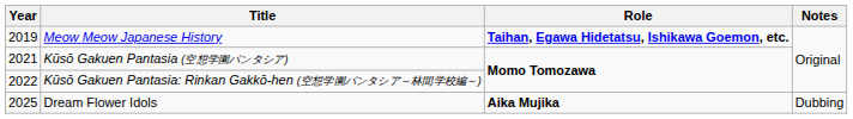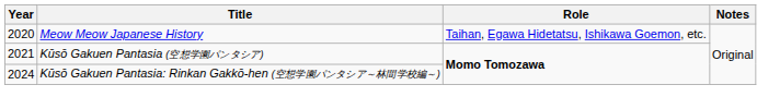 <table class="wikitable" style="font-size:small; margin-right:0px;">
 <tr>
 <th>Year</th>
 <th>Title</th>
 <th>Role</th>
 <th>Notes</th>
 </tr>
 <tr>
-<td>2019</td>
+<td>2020</td>
 <td><em><a href='#'>Meow Meow Japanese History</a></em></td>
-<td><strong><a href='#'>Taihan</a>, <a href='#'>Egawa Hidetatsu</a>, <a href='#'>Ishikawa Goemon</a>, etc.</strong></td>
+<td><a href='#'>Taihan</a>, <a href='#'>Egawa Hidetatsu</a>, <a href='#'>Ishikawa Goemon</a>, etc.</td>
 <td rowspan="3">Original</td>
 </tr>
 <tr>
 <td>2021</td>
 <td><em>Kūsō Gakuen Pantasia <small>(空想学園パンタシア)</small></em></td>
 <td rowspan="2"><strong>Momo Tomozawa</strong></td>
 </tr>
 <tr>
-<td>2022</td>
+<td>2024</td>
 <td><em>Kūsō Gakuen Pantasia: Rinkan Gakkō-hen <small>(空想学園パンタシア～林間学校編～)</small></em></td>
 </tr>
-<tr>
-<td>2025</td>
-<td>Dream Flower Idols</td>
-<td><strong>Aika Mujika</strong></td>
-<td>Dubbing</td>
-</tr>
 </table>
